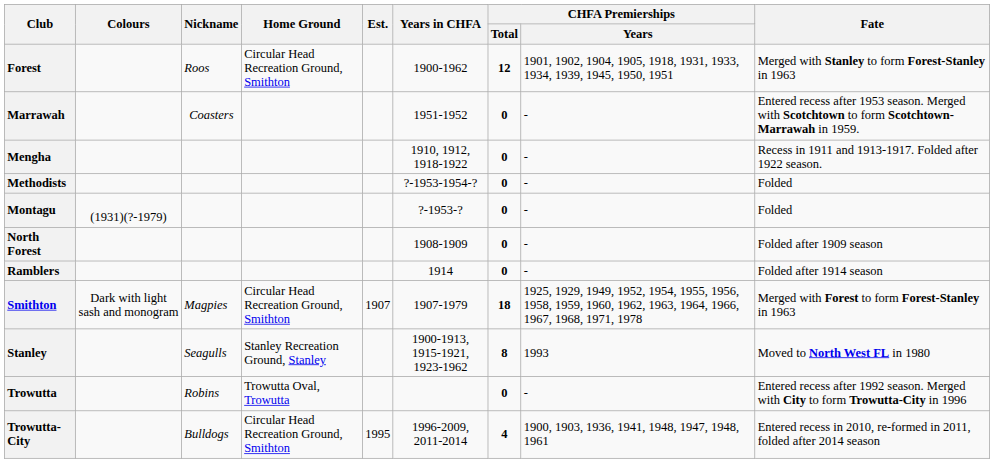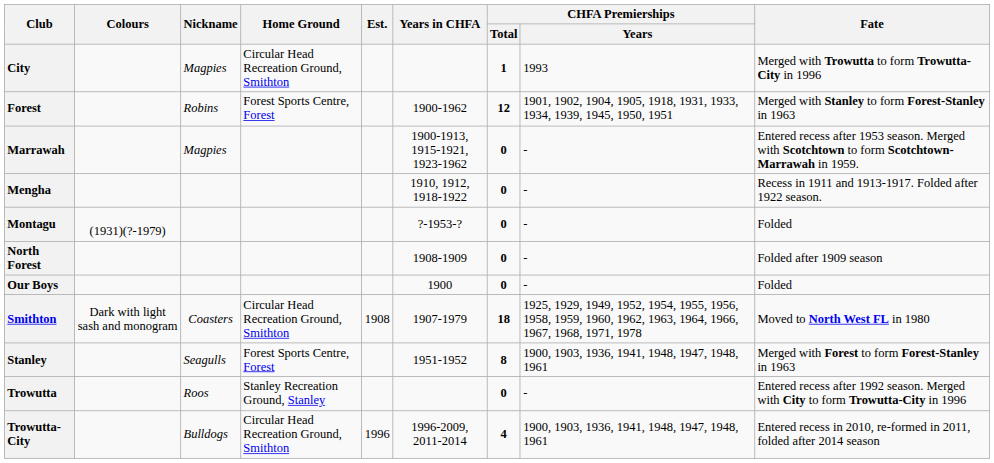 <table class="wikitable sortable" style="text-align:center; width:100%">
 <tr>
 <th rowspan="2">Club</th>
 <th rowspan="2">Colours</th>
 <th rowspan="2">Nickname</th>
 <th rowspan="2">Home Ground</th>
 <th rowspan="2">Est.</th>
 <th rowspan="2">Years in CHFA</th>
 <th colspan="2">CHFA Premierships</th>
 <th rowspan="2">Fate</th>
 </tr>
 <tr>
 <th>Total</th>
 <th>Years</th>
 </tr>
 <tr>
+<th style="text-align:left">City</th>
+<td></td>
+<td align="left"><em>Magpies</em></td>
+<td align="left">Circular Head Recreation Ground, <a href='#'>Smithton</a></td>
+<td></td>
+<td></td>
+<td><strong>1</strong></td>
+<td align="left">1993</td>
+<td align="left">Merged with <strong>Trowutta</strong> to form <strong>Trowutta-City</strong> in 1996</td>
+</tr>
+<tr>
 <th style="text-align:left">Forest</th>
 <td></td>
-<td align="left"><em>Roos</em></td>
-<td align="left">Circular Head Recreation Ground, <a href='#'>Smithton</a></td>
+<td align="left"><em>Robins</em></td>
+<td align="left">Forest Sports Centre, <a href='#'>Forest</a></td>
 <td></td>
 <td>1900-1962</td>
 <td><strong>12</strong></td>
 <td align="left">1901, 1902, 1904, 1905, 1918, 1931, 1933, 1934, 1939, 1945, 1950, 1951</td>
 <td align="left">Merged with <strong>Stanley</strong> to form <strong>Forest-Stanley</strong> in 1963</td>
 </tr>
 <tr>
 <th style="text-align:left">Marrawah</th>
 <td></td>
-<td><em>Coasters</em></td>
+<td align="left"><em>Magpies</em></td>
 <td></td>
 <td></td>
-<td>1951-1952</td>
+<td>1900-1913, 1915-1921, 1923-1962</td>
 <td><strong>0</strong></td>
 <td align="left">-</td>
 <td align="left">Entered recess after 1953 season. Merged with <strong>Scotchtown</strong> to form <strong>Scotchtown-Marrawah</strong> in 1959.</td>
 </tr>
 <tr>
 <th style="text-align:left">Mengha</th>
 <td></td>
 <td></td>
 <td></td>
 <td></td>
 <td>1910, 1912, 1918-1922</td>
 <td><strong>0</strong></td>
 <td align="left">-</td>
 <td align="left">Recess in 1911 and 1913-1917. Folded after 1922 season.</td>
-</tr>
-<tr>
-<th style="text-align:left">Methodists</th>
-<td></td>
-<td></td>
-<td></td>
-<td></td>
-<td>?-1953-1954-?</td>
-<td><strong>0</strong></td>
-<td align="left">-</td>
-<td align="left">Folded</td>
 </tr>
 <tr>
 <th style="text-align:left">Montagu</th>
 <td><br>(1931)(?-1979)</td>
 <td></td>
 <td></td>
 <td></td>
 <td>?-1953-?</td>
 <td><strong>0</strong></td>
 <td align="left">-</td>
 <td align="left">Folded</td>
 </tr>
 <tr>
 <th style="text-align:left">North Forest</th>
 <td></td>
 <td></td>
 <td></td>
 <td></td>
 <td>1908-1909</td>
 <td><strong>0</strong></td>
 <td align="left">-</td>
 <td align="left">Folded after 1909 season</td>
 </tr>
 <tr>
-<th style="text-align:left">Ramblers</th>
+<th style="text-align:left">Our Boys</th>
 <td></td>
 <td></td>
 <td></td>
 <td></td>
-<td>1914</td>
+<td>1900</td>
 <td><strong>0</strong></td>
 <td align="left">-</td>
-<td align="left">Folded after 1914 season</td>
+<td align="left">Folded</td>
 </tr>
 <tr>
 <th style="text-align:left"><a href='#'>Smithton</a></th>
 <td>Dark with light sash and monogram</td>
-<td align="left"><em>Magpies</em></td>
+<td><em>Coasters</em></td>
 <td align="left">Circular Head Recreation Ground, <a href='#'>Smithton</a></td>
-<td>1907</td>
+<td>1908</td>
 <td>1907-1979</td>
 <td><strong>18</strong></td>
 <td align="left">1925, 1929, 1949, 1952, 1954, 1955, 1956, 1958, 1959, 1960, 1962, 1963, 1964, 1966, 1967, 1968, 1971, 1978</td>
-<td align="left">Merged with <strong>Forest</strong> to form <strong>Forest-Stanley</strong> in 1963</td>
+<td align="left">Moved to <strong><a href='#'>North West FL</a></strong> in 1980</td>
 </tr>
 <tr>
 <th style="text-align:left">Stanley</th>
 <td></td>
 <td align="left"><em>Seagulls</em></td>
-<td align="left">Stanley Recreation Ground, <a href='#'>Stanley</a></td>
+<td align="left">Forest Sports Centre, <a href='#'>Forest</a></td>
 <td></td>
-<td>1900-1913, 1915-1921, 1923-1962</td>
+<td>1951-1952</td>
 <td><strong>8</strong></td>
-<td align="left">1993</td>
-<td align="left">Moved to <strong><a href='#'>North West FL</a></strong> in 1980</td>
+<td align="left">1900, 1903, 1936, 1941, 1948, 1947, 1948, 1961</td>
+<td align="left">Merged with <strong>Forest</strong> to form <strong>Forest-Stanley</strong> in 1963</td>
 </tr>
 <tr>
 <th style="text-align:left">Trowutta</th>
 <td></td>
-<td align="left"><em>Robins</em></td>
-<td align="left">Trowutta Oval, <a href='#'>Trowutta</a></td>
+<td align="left"><em>Roos</em></td>
+<td align="left">Stanley Recreation Ground, <a href='#'>Stanley</a></td>
 <td></td>
 <td></td>
 <td><strong>0</strong></td>
 <td align="left">-</td>
 <td align="left">Entered recess after 1992 season. Merged with <strong>City</strong> to form <strong>Trowutta-City</strong> in 1996</td>
 </tr>
 <tr>
 <th style="text-align:left">Trowutta-City</th>
 <td></td>
 <td align="left"><em>Bulldogs</em></td>
 <td align="left">Circular Head Recreation Ground, <a href='#'>Smithton</a></td>
-<td>1995</td>
+<td>1996</td>
 <td>1996-2009, 2011-2014</td>
 <td><strong>4</strong></td>
 <td align="left">1900, 1903, 1936, 1941, 1948, 1947, 1948, 1961</td>
 <td align="left">Entered recess in 2010, re-formed in 2011, folded after 2014 season</td>
 </tr>
 </table>
